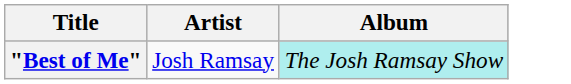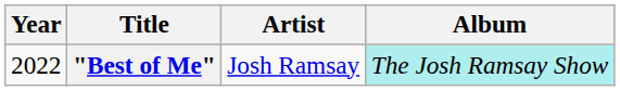 <table class="wikitable plainrowheaders" style="text-align:center;">
 <tr>
+<th scope="col">Year</th>
 <th scope="col">Title</th>
 <th scope="col">Artist</th>
 <th scope="col">Album</th>
 </tr>
 <tr>
+<td>2022</td>
 <th scope="row">"<a href='#'>Best of Me</a>"</th>
 <td><a href='#'>Josh Ramsay</a></td>
 <td align="left" style="background: paleturquoise;"><em>The Josh Ramsay Show</em></td>
 </tr>
 </table>
